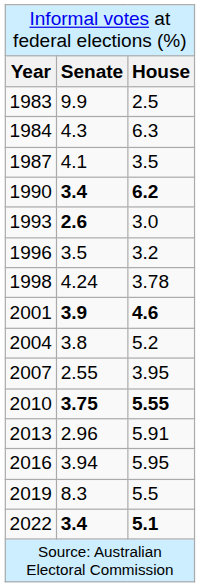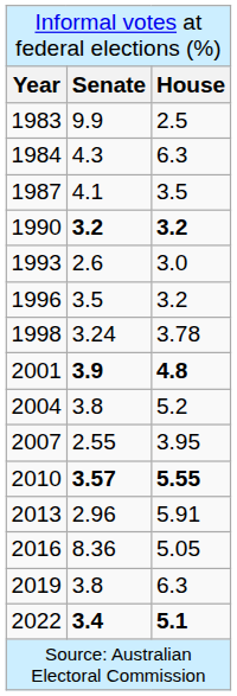 <table class="wikitable" style="float: right;" border="1">
 <tr>
 <td colspan="3" style="font-size:100%; background:#cef; text-align:center;"><a href='#'>Informal votes</a> at<br>federal elections (%)</td>
 </tr>
 <tr>
 <th>Year</th>
 <th>Senate</th>
 <th>House</th>
 </tr>
 <tr>
 <td>1983</td>
 <td>9.9</td>
 <td>2.5</td>
 </tr>
 <tr>
 <td>1984</td>
 <td>4.3</td>
 <td>6.3</td>
 </tr>
 <tr>
 <td>1987</td>
 <td>4.1</td>
 <td>3.5</td>
 </tr>
 <tr>
 <td>1990</td>
-<td><strong>3.4</strong></td>
-<td><strong>6.2</strong></td>
+<td><strong>3.2</strong></td>
+<td><strong>3.2</strong></td>
 </tr>
 <tr>
 <td>1993</td>
-<td><strong>2.6</strong></td>
+<td>2.6</td>
 <td>3.0</td>
 </tr>
 <tr>
 <td>1996</td>
 <td>3.5</td>
 <td>3.2</td>
 </tr>
 <tr>
 <td>1998</td>
-<td>4.24</td>
+<td>3.24</td>
 <td>3.78</td>
 </tr>
 <tr>
 <td>2001</td>
 <td><strong>3.9</strong></td>
-<td><strong>4.6</strong></td>
+<td><strong>4.8</strong></td>
 </tr>
 <tr>
 <td>2004</td>
 <td>3.8</td>
 <td>5.2</td>
 </tr>
 <tr>
 <td>2007</td>
 <td>2.55</td>
 <td>3.95</td>
 </tr>
 <tr>
 <td>2010</td>
-<td><strong>3.75</strong></td>
+<td><strong>3.57</strong></td>
 <td><strong>5.55</strong></td>
 </tr>
 <tr>
 <td>2013</td>
 <td>2.96</td>
 <td>5.91</td>
 </tr>
 <tr>
 <td>2016</td>
-<td>3.94</td>
-<td>5.95</td>
+<td>8.36</td>
+<td>5.05</td>
 </tr>
 <tr>
 <td>2019</td>
-<td>8.3</td>
-<td>5.5</td>
+<td>3.8</td>
+<td>6.3</td>
 </tr>
 <tr>
 <td>2022</td>
 <td><strong>3.4</strong></td>
 <td><strong>5.1</strong></td>
 </tr>
 <tr>
 <td colspan="3" style="font-size:80%; background:#cef; text-align:center;">Source: Australian<br>Electoral Commission</td>
 </tr>
 </table>
